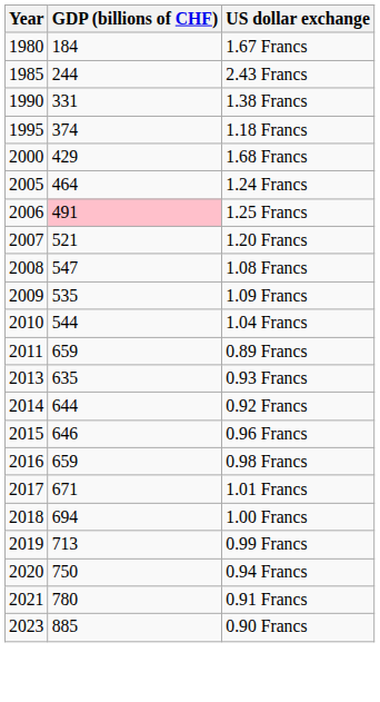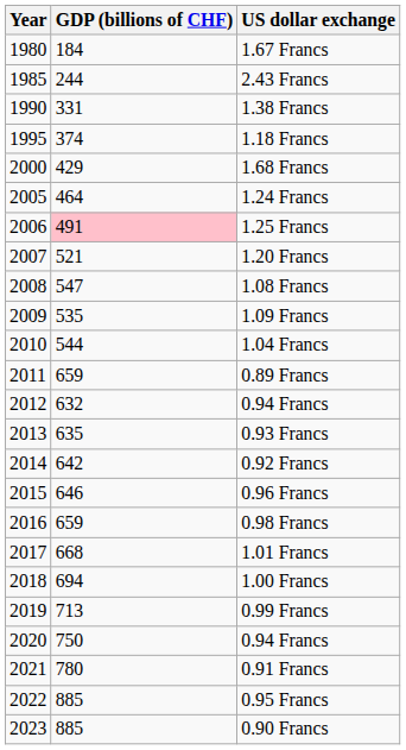 <table class="wikitable">
 <tr>
 <th>Year</th>
 <th>GDP (billions of <a href='#'>CHF</a>)</th>
 <th>US dollar exchange</th>
 </tr>
 <tr>
 <td>1980</td>
 <td>184</td>
 <td>1.67 Francs</td>
 </tr>
 <tr>
 <td>1985</td>
 <td>244</td>
 <td>2.43 Francs</td>
 </tr>
 <tr>
 <td>1990</td>
 <td>331</td>
 <td>1.38 Francs</td>
 </tr>
 <tr>
 <td>1995</td>
 <td>374</td>
 <td>1.18 Francs</td>
 </tr>
 <tr>
 <td>2000</td>
 <td>429</td>
 <td>1.68 Francs</td>
 </tr>
 <tr>
 <td>2005</td>
 <td>464</td>
 <td>1.24 Francs</td>
 </tr>
 <tr>
 <td>2006</td>
 <td style="background: pink;">491</td>
 <td>1.25 Francs</td>
 </tr>
 <tr>
 <td>2007</td>
 <td>521</td>
 <td>1.20 Francs</td>
 </tr>
 <tr>
 <td>2008</td>
 <td>547</td>
 <td>1.08 Francs</td>
 </tr>
 <tr>
 <td>2009</td>
 <td>535</td>
 <td>1.09 Francs</td>
 </tr>
 <tr>
 <td>2010</td>
 <td>544</td>
 <td>1.04 Francs</td>
 </tr>
 <tr>
 <td>2011</td>
 <td>659</td>
 <td>0.89 Francs</td>
 </tr>
 <tr>
+<td>2012</td>
+<td>632</td>
+<td>0.94 Francs</td>
+</tr>
+<tr>
 <td>2013</td>
 <td>635</td>
 <td>0.93 Francs</td>
 </tr>
 <tr>
 <td>2014</td>
-<td>644</td>
+<td>642</td>
 <td>0.92 Francs</td>
 </tr>
 <tr>
 <td>2015</td>
 <td>646</td>
 <td>0.96 Francs</td>
 </tr>
 <tr>
 <td>2016</td>
 <td>659</td>
 <td>0.98 Francs</td>
 </tr>
 <tr>
 <td>2017</td>
-<td>671</td>
+<td>668</td>
 <td>1.01 Francs</td>
 </tr>
 <tr>
 <td>2018</td>
 <td>694</td>
 <td>1.00 Francs</td>
 </tr>
 <tr>
 <td>2019</td>
 <td>713</td>
 <td>0.99 Francs</td>
 </tr>
 <tr>
 <td>2020</td>
 <td>750</td>
 <td>0.94 Francs</td>
 </tr>
 <tr>
 <td>2021</td>
 <td>780</td>
 <td>0.91 Francs</td>
 </tr>
 <tr>
+<td>2022</td>
+<td>885</td>
+<td>0.95 Francs</td>
+</tr>
+<tr>
 <td>2023</td>
 <td>885</td>
 <td>0.90 Francs</td>
 </tr>
 </table>
